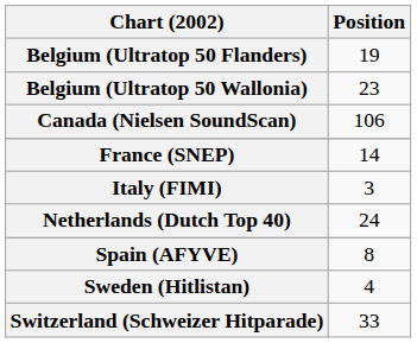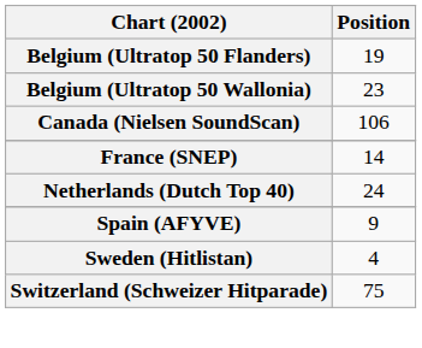 <table class="wikitable sortable plainrowheaders">
 <tr>
 <th>Chart (2002)</th>
 <th>Position</th>
 </tr>
 <tr>
 <th scope="row">Belgium (Ultratop 50 Flanders)</th>
 <td style="text-align:center;">19</td>
 </tr>
 <tr>
 <th scope="row">Belgium (Ultratop 50 Wallonia)</th>
 <td style="text-align:center;">23</td>
 </tr>
 <tr>
 <th scope="row">Canada (Nielsen SoundScan)</th>
 <td style="text-align:center;">106</td>
 </tr>
 <tr>
 </tr>
 <tr>
 <th scope="row">France (SNEP)</th>
 <td style="text-align:center;">14</td>
 </tr>
 <tr>
-<th scope="row">Italy (FIMI)</th>
-<td style="text-align:center;">3</td>
-</tr>
-<tr>
 <th scope="row">Netherlands (Dutch Top 40)</th>
 <td style="text-align:center;">24</td>
 </tr>
 <tr>
 </tr>
 <tr>
 <th scope="row">Spain (AFYVE)</th>
-<td style="text-align:center;">8</td>
+<td style="text-align:center;">9</td>
 </tr>
 <tr>
 <th scope="row">Sweden (Hitlistan)</th>
 <td style="text-align:center;">4</td>
 </tr>
 <tr>
 <th scope="row">Switzerland (Schweizer Hitparade)</th>
-<td style="text-align:center;">33</td>
+<td style="text-align:center;">75</td>
 </tr>
 </table>
